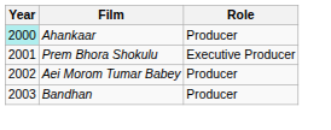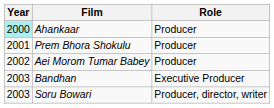 <table class="wikitable">
 <tr>
 <th>Year</th>
 <th>Film</th>
 <th>Role</th>
 </tr>
 <tr>
 <td style="background: paleturquoise;">2000</td>
 <td><em>Ahankaar</em></td>
 <td>Producer</td>
 </tr>
 <tr>
 <td>2001</td>
 <td><em>Prem Bhora Shokulu</em></td>
-<td>Executive Producer</td>
+<td>Producer</td>
 </tr>
 <tr>
 <td>2002</td>
 <td><em>Aei Morom Tumar Babey</em></td>
 <td>Producer</td>
 </tr>
 <tr>
 <td>2003</td>
 <td><em>Bandhan</em></td>
-<td>Producer</td>
+<td>Executive Producer</td>
+</tr>
+<tr>
+<td>2003</td>
+<td><em>Soru Bowari</em></td>
+<td>Producer, director, writer</td>
 </tr>
 </table>
